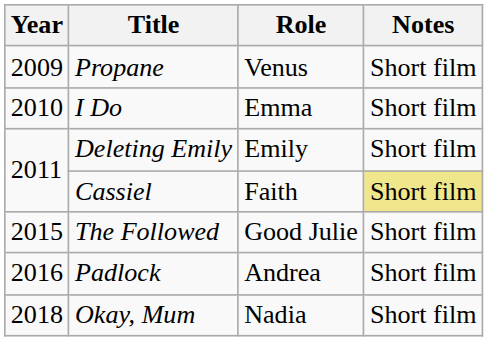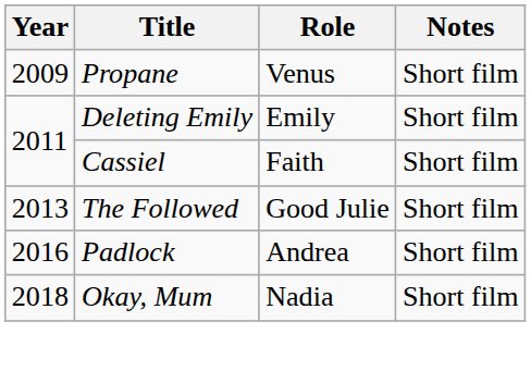 <table class="wikitable sortable">
 <tr>
 <th>Year</th>
 <th>Title</th>
 <th>Role</th>
 <th scope="col" class="unsortable">Notes</th>
 </tr>
 <tr>
 <td rowspan="1">2009</td>
 <td><em>Propane</em></td>
 <td>Venus</td>
 <td>Short film</td>
 </tr>
 <tr>
-<td rowspan="1">2010</td>
-<td><em>I Do</em></td>
-<td>Emma</td>
-<td>Short film</td>
-</tr>
-<tr>
 <td rowspan="2">2011</td>
 <td><em>Deleting Emily</em></td>
 <td>Emily</td>
 <td>Short film</td>
 </tr>
 <tr>
 <td><em>Cassiel</em></td>
 <td>Faith</td>
-<td style="background: khaki;">Short film</td>
+<td>Short film</td>
 </tr>
 <tr>
-<td rowspan="1">2015</td>
+<td rowspan="1">2013</td>
 <td><em>The Followed</em></td>
 <td>Good Julie</td>
 <td>Short film</td>
 </tr>
 <tr>
 <td rowspan="1">2016</td>
 <td><em>Padlock</em></td>
 <td>Andrea</td>
 <td>Short film</td>
 </tr>
 <tr>
 <td rowspan="1">2018</td>
 <td><em>Okay, Mum</em></td>
 <td>Nadia</td>
 <td>Short film</td>
 </tr>
 </table>
